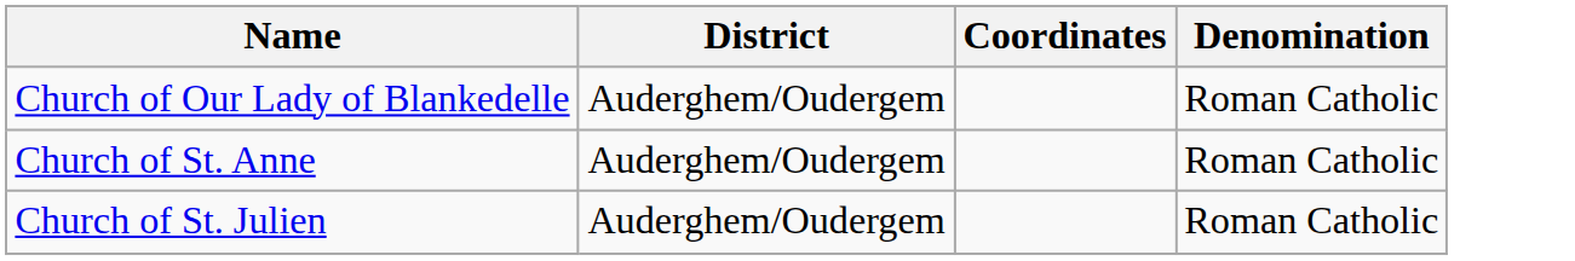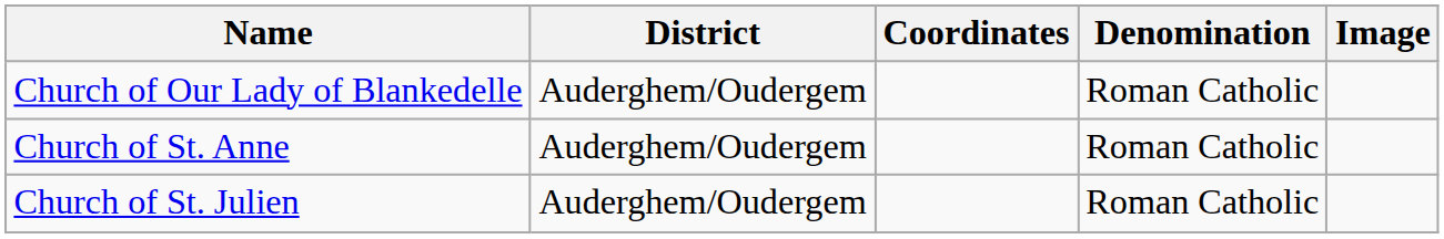 <table class="wikitable sortable">
 <tr>
 <th>Name</th>
 <th>District</th>
 <th>Coordinates</th>
 <th>Denomination</th>
+<th>Image</th>
 </tr>
 <tr>
 <td><a href='#'>Church of Our Lady of Blankedelle</a></td>
 <td>Auderghem/Oudergem</td>
 <td></td>
 <td>Roman Catholic</td>
+<td></td>
 </tr>
 <tr>
 <td><a href='#'>Church of St. Anne</a></td>
 <td>Auderghem/Oudergem</td>
 <td></td>
 <td>Roman Catholic</td>
+<td></td>
 </tr>
 <tr>
 <td><a href='#'>Church of St. Julien</a></td>
 <td>Auderghem/Oudergem</td>
 <td></td>
 <td>Roman Catholic</td>
+<td></td>
 </tr>
 </table>
